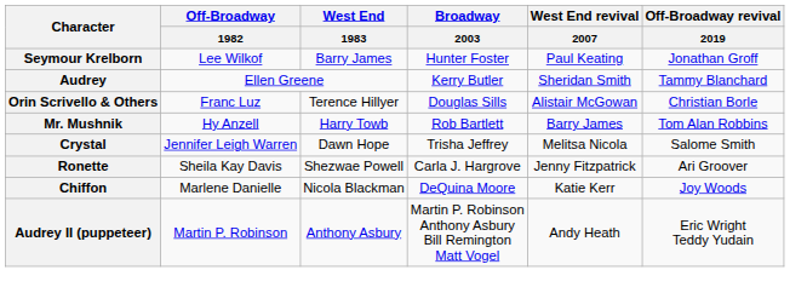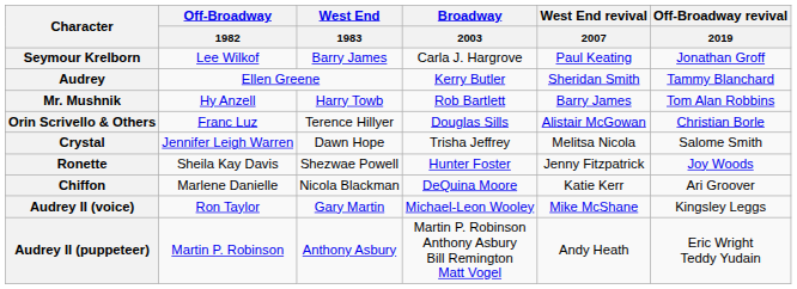 <table class="wikitable">
 <tr>
 <th rowspan="2" scope="col">Character</th>
 <th scope="col"><a href='#'>Off-Broadway</a></th>
 <th scope="col"><a href='#'>West End</a></th>
 <th scope="col"><a href='#'>Broadway</a></th>
 <th scope="col">West End revival</th>
 <th scope="col">Off-Broadway revival</th>
 </tr>
 <tr>
 <th><small>1982</small></th>
 <th><small>1983</small></th>
 <th><small>2003</small></th>
 <th><small>2007</small></th>
 <th><small>2019</small></th>
 </tr>
 <tr>
 <th scope="row">Seymour Krelborn</th>
 <td style="text-align:center;"><a href='#'>Lee Wilkof</a></td>
 <td style="text-align:center;"><a href='#'>Barry James</a></td>
-<td style="text-align:center;"><a href='#'>Hunter Foster</a></td>
+<td style="text-align:center;">Carla J. Hargrove</td>
 <td style="text-align:center;"><a href='#'>Paul Keating</a></td>
 <td style="text-align:center;"><a href='#'>Jonathan Groff</a></td>
 </tr>
 <tr>
 <th scope="row">Audrey</th>
 <td colspan="2" style="text-align:center;"><a href='#'>Ellen Greene</a></td>
 <td style="text-align:center;"><a href='#'>Kerry Butler</a></td>
 <td style="text-align:center;"><a href='#'>Sheridan Smith</a></td>
 <td style="text-align:center;"><a href='#'>Tammy Blanchard</a></td>
 </tr>
 <tr>
+<th scope="row">Mr. Mushnik</th>
+<td style="text-align:center;"><a href='#'>Hy Anzell</a></td>
+<td style="text-align:center;"><a href='#'>Harry Towb</a></td>
+<td style="text-align:center;"><a href='#'>Rob Bartlett</a></td>
+<td style="text-align:center;"><a href='#'>Barry James</a></td>
+<td style="text-align:center;"><a href='#'>Tom Alan Robbins</a></td>
+</tr>
+<tr>
 <th scope="row">Orin Scrivello & Others</th>
 <td style="text-align:center;"><a href='#'>Franc Luz</a></td>
 <td style="text-align:center;">Terence Hillyer</td>
 <td style="text-align:center;"><a href='#'>Douglas Sills</a></td>
 <td style="text-align:center;"><a href='#'>Alistair McGowan</a></td>
 <td style="text-align:center;"><a href='#'>Christian Borle</a></td>
-</tr>
-<tr>
-<th scope="row">Mr. Mushnik</th>
-<td style="text-align:center;"><a href='#'>Hy Anzell</a></td>
-<td style="text-align:center;"><a href='#'>Harry Towb</a></td>
-<td style="text-align:center;"><a href='#'>Rob Bartlett</a></td>
-<td style="text-align:center;"><a href='#'>Barry James</a></td>
-<td style="text-align:center;"><a href='#'>Tom Alan Robbins</a></td>
 </tr>
 <tr>
 <th scope="row">Crystal</th>
 <td style="text-align:center;"><a href='#'>Jennifer Leigh Warren</a></td>
 <td style="text-align:center;">Dawn Hope</td>
 <td style="text-align:center;">Trisha Jeffrey</td>
 <td style="text-align:center;">Melitsa Nicola</td>
 <td style="text-align:center;">Salome Smith</td>
 </tr>
 <tr>
 <th scope="row">Ronette</th>
 <td style="text-align:center;">Sheila Kay Davis</td>
 <td style="text-align:center;">Shezwae Powell</td>
-<td style="text-align:center;">Carla J. Hargrove</td>
+<td style="text-align:center;"><a href='#'>Hunter Foster</a></td>
 <td style="text-align:center;">Jenny Fitzpatrick</td>
-<td style="text-align:center;">Ari Groover</td>
+<td style="text-align:center;"><a href='#'>Joy Woods</a></td>
 </tr>
 <tr>
 <th scope="row">Chiffon</th>
 <td style="text-align:center;">Marlene Danielle</td>
 <td style="text-align:center;">Nicola Blackman</td>
 <td style="text-align:center;"><a href='#'>DeQuina Moore</a></td>
 <td style="text-align:center;">Katie Kerr</td>
-<td style="text-align:center;"><a href='#'>Joy Woods</a></td>
+<td style="text-align:center;">Ari Groover</td>
+</tr>
+<tr>
+<th scope="row">Audrey II (voice)</th>
+<td style="text-align:center;"><a href='#'>Ron Taylor</a></td>
+<td style="text-align:center;"><a href='#'>Gary Martin</a></td>
+<td style="text-align:center;"><a href='#'>Michael-Leon Wooley</a></td>
+<td style="text-align:center;"><a href='#'>Mike McShane</a></td>
+<td style="text-align:center;">Kingsley Leggs</td>
 </tr>
 <tr>
 <th scope="row">Audrey II (puppeteer)</th>
 <td style="text-align:center;"><a href='#'>Martin P. Robinson</a></td>
 <td style="text-align:center;"><a href='#'>Anthony Asbury</a></td>
 <td style="text-align:center;">Martin P. Robinson<br>Anthony Asbury<br>Bill Remington<br><a href='#'>Matt Vogel</a></td>
 <td style="text-align:center;">Andy Heath</td>
 <td style="text-align:center;">Eric Wright <br>Teddy Yudain</td>
 </tr>
 </table>
